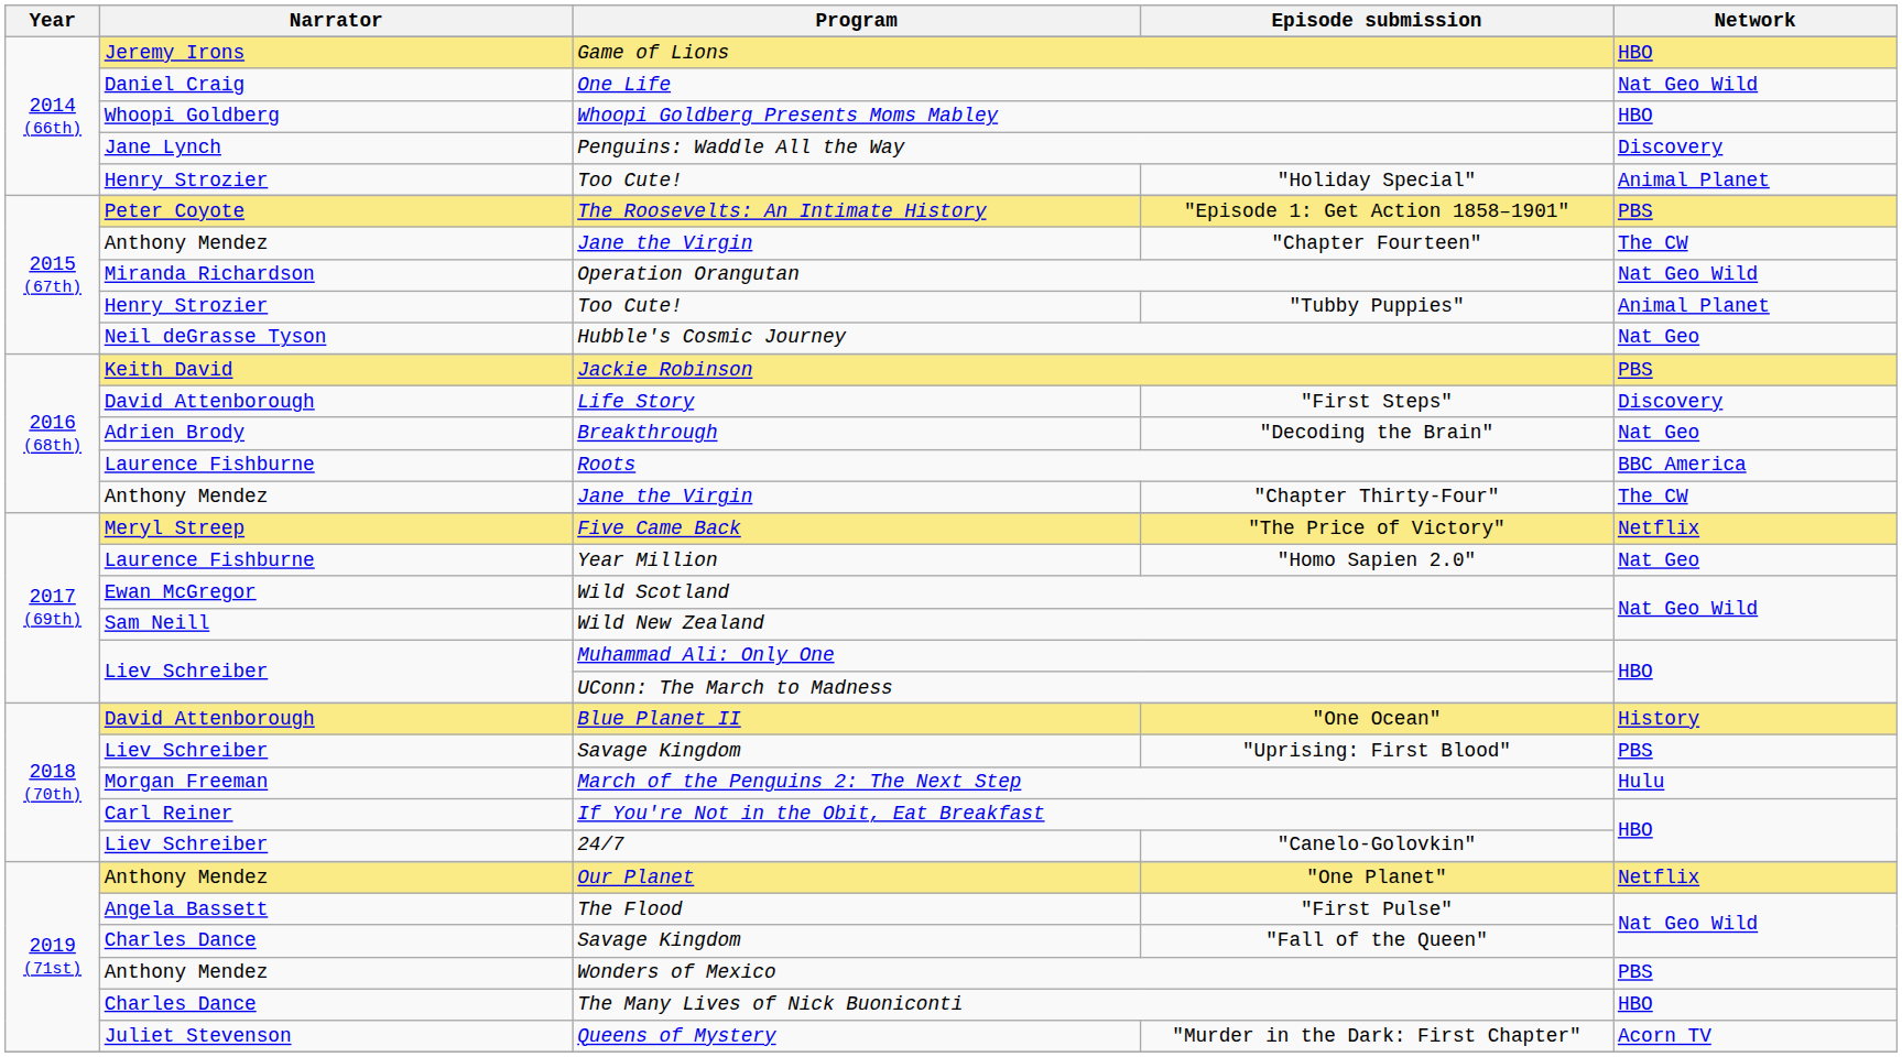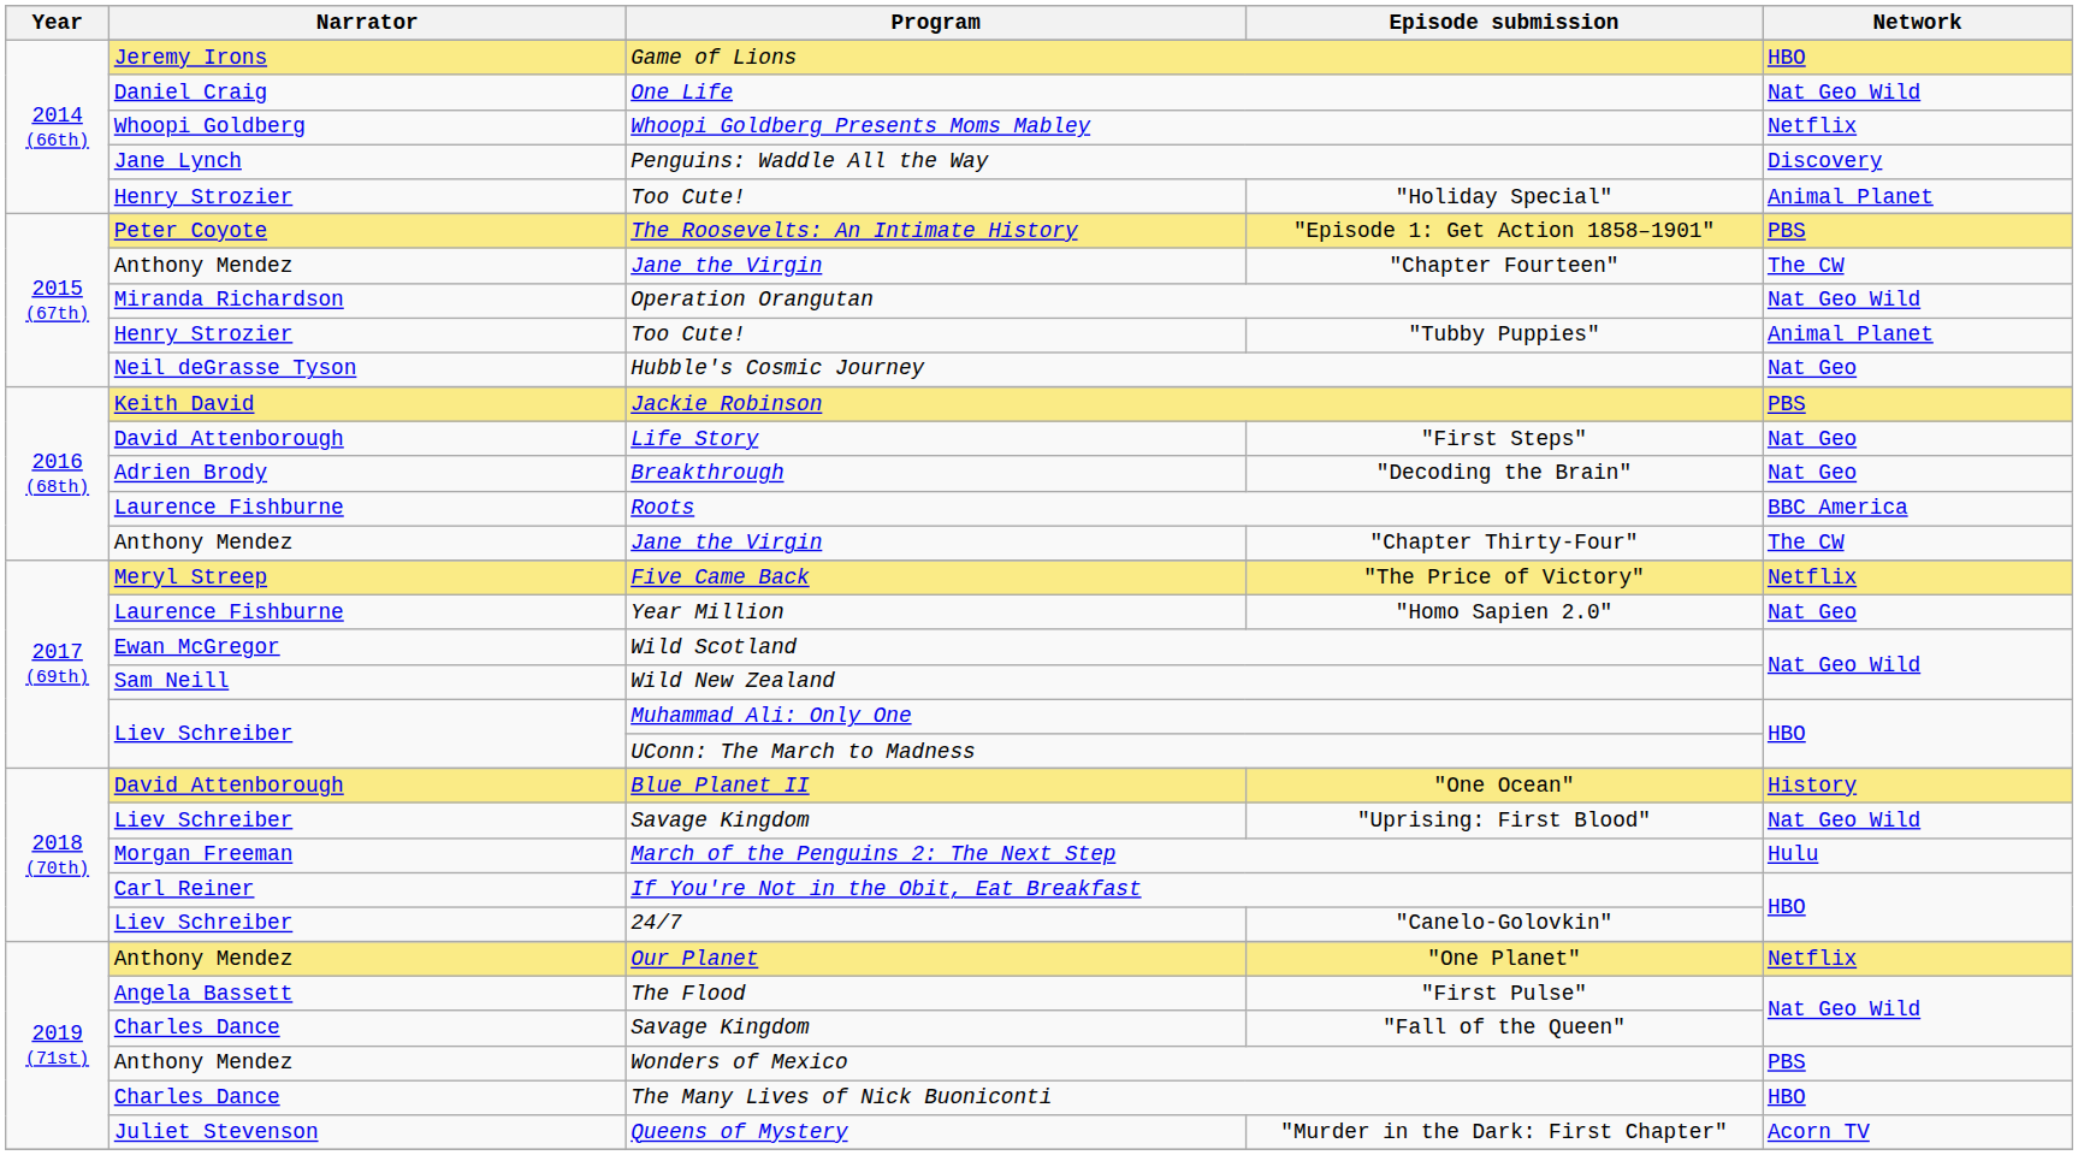 <table class="wikitable" style="width:100%">
 <tr bgcolor="#bebebe">
 <th width="5%">Year</th>
 <th width="25%">Narrator</th>
 <th width="30%">Program</th>
 <th width="25%">Episode submission</th>
 <th width="15%">Network</th>
 </tr>
 <tr>
 <td rowspan=6 style="text-align:center"><a href='#'>2014</a><br><small><a href='#'>(66th)</a></small><br></td>
 </tr>
 <tr style="background:#FAEB86">
 <td><a href='#'>Jeremy Irons</a></td>
 <td colspan="2"><em>Game of Lions</em></td>
 <td><a href='#'>HBO</a></td>
 </tr>
 <tr>
 <td><a href='#'>Daniel Craig</a></td>
 <td colspan="2"><em><a href='#'>One Life</a></em></td>
 <td><a href='#'>Nat Geo Wild</a></td>
 </tr>
 <tr>
 <td><a href='#'>Whoopi Goldberg</a></td>
 <td colspan="2"><em><a href='#'>Whoopi Goldberg Presents Moms Mabley</a></em></td>
-<td><a href='#'>HBO</a></td>
+<td><a href='#'>Netflix</a></td>
 </tr>
 <tr>
 <td><a href='#'>Jane Lynch</a></td>
 <td colspan="2"><em>Penguins: Waddle All the Way</em></td>
 <td><a href='#'>Discovery</a></td>
 </tr>
 <tr>
 <td><a href='#'>Henry Strozier</a></td>
 <td><em>Too Cute!</em></td>
 <td align=center>"Holiday Special"</td>
 <td><a href='#'>Animal Planet</a></td>
 </tr>
 <tr>
 <td rowspan=6 style="text-align:center"><a href='#'>2015</a><br><small><a href='#'>(67th)</a></small><br></td>
 </tr>
 <tr style="background:#FAEB86">
 <td><a href='#'>Peter Coyote</a></td>
 <td><em><a href='#'>The Roosevelts: An Intimate History</a></em></td>
 <td align=center>"Episode 1: Get Action 1858–1901"</td>
 <td><a href='#'>PBS</a></td>
 </tr>
 <tr>
 <td>Anthony Mendez</td>
 <td><em><a href='#'>Jane the Virgin</a></em></td>
 <td align=center>"Chapter Fourteen"</td>
 <td><a href='#'>The CW</a></td>
 </tr>
 <tr>
 <td><a href='#'>Miranda Richardson</a></td>
 <td colspan="2"><em>Operation Orangutan</em></td>
 <td><a href='#'>Nat Geo Wild</a></td>
 </tr>
 <tr>
 <td><a href='#'>Henry Strozier</a></td>
 <td><em>Too Cute!</em></td>
 <td align=center>"Tubby Puppies"</td>
 <td><a href='#'>Animal Planet</a></td>
 </tr>
 <tr>
 <td><a href='#'>Neil deGrasse Tyson</a></td>
 <td colspan="2"><em>Hubble's Cosmic Journey</em></td>
 <td><a href='#'>Nat Geo</a></td>
 </tr>
 <tr>
 <td rowspan=6 style="text-align:center"><a href='#'>2016</a><br><small><a href='#'>(68th)</a></small><br></td>
 </tr>
 <tr style="background:#FAEB86">
 <td><a href='#'>Keith David</a></td>
 <td colspan="2"><em><a href='#'>Jackie Robinson</a></em></td>
 <td><a href='#'>PBS</a></td>
 </tr>
 <tr>
 <td><a href='#'>David Attenborough</a></td>
 <td><em><a href='#'>Life Story</a></em></td>
 <td align=center>"First Steps"</td>
-<td><a href='#'>Discovery</a></td>
+<td><a href='#'>Nat Geo</a></td>
 </tr>
 <tr>
 <td><a href='#'>Adrien Brody</a></td>
 <td><em><a href='#'>Breakthrough</a></em></td>
 <td align=center>"Decoding the Brain"</td>
 <td><a href='#'>Nat Geo</a></td>
 </tr>
 <tr>
 <td><a href='#'>Laurence Fishburne</a></td>
 <td colspan="2"><em><a href='#'>Roots</a></em></td>
 <td><a href='#'>BBC America</a></td>
 </tr>
 <tr>
 <td>Anthony Mendez</td>
 <td><em><a href='#'>Jane the Virgin</a></em></td>
 <td align=center>"Chapter Thirty-Four"</td>
 <td><a href='#'>The CW</a></td>
 </tr>
 <tr>
 <td rowspan=7 style="text-align:center"><a href='#'>2017</a><br><small><a href='#'>(69th)</a></small><br></td>
 </tr>
 <tr style="background:#FAEB86">
 <td><a href='#'>Meryl Streep</a></td>
 <td><em><a href='#'>Five Came Back</a></em></td>
 <td align=center>"The Price of Victory"</td>
 <td><a href='#'>Netflix</a></td>
 </tr>
 <tr>
 <td><a href='#'>Laurence Fishburne</a></td>
 <td><em>Year Million</em></td>
 <td align=center>"Homo Sapien 2.0"</td>
 <td><a href='#'>Nat Geo</a></td>
 </tr>
 <tr>
 <td><a href='#'>Ewan McGregor</a></td>
 <td colspan="2"><em>Wild Scotland</em></td>
 <td rowspan=2><a href='#'>Nat Geo Wild</a></td>
 </tr>
 <tr>
 <td><a href='#'>Sam Neill</a></td>
 <td colspan="2"><em>Wild New Zealand</em></td>
 </tr>
 <tr>
 <td rowspan=2><a href='#'>Liev Schreiber</a></td>
 <td colspan="2"><em><a href='#'>Muhammad Ali: Only One</a></em></td>
 <td rowspan=2><a href='#'>HBO</a></td>
 </tr>
 <tr>
 <td colspan="2"><em>UConn: The March to Madness</em></td>
 </tr>
 <tr>
 <td rowspan=6 style="text-align:center"><a href='#'>2018</a><br><small><a href='#'>(70th)</a></small><br></td>
 </tr>
 <tr style="background:#FAEB86">
 <td><a href='#'>David Attenborough</a></td>
 <td><em><a href='#'>Blue Planet II</a></em></td>
 <td align=center>"One Ocean"</td>
 <td><a href='#'>History</a></td>
 </tr>
 <tr>
 <td><a href='#'>Liev Schreiber</a></td>
 <td><em>Savage Kingdom</em></td>
 <td align=center>"Uprising: First Blood"</td>
-<td><a href='#'>PBS</a></td>
+<td><a href='#'>Nat Geo Wild</a></td>
 </tr>
 <tr>
 <td><a href='#'>Morgan Freeman</a></td>
 <td colspan="2"><em><a href='#'>March of the Penguins 2: The Next Step</a></em></td>
 <td><a href='#'>Hulu</a></td>
 </tr>
 <tr>
 <td><a href='#'>Carl Reiner</a></td>
 <td colspan="2"><em><a href='#'>If You're Not in the Obit, Eat Breakfast</a></em></td>
 <td rowspan="2"><a href='#'>HBO</a></td>
 </tr>
 <tr>
 <td><a href='#'>Liev Schreiber</a></td>
 <td><em>24/7</em></td>
 <td align=center>"Canelo-Golovkin"</td>
 </tr>
 <tr>
 <td rowspan=7 style="text-align:center"><a href='#'>2019</a><br><small><a href='#'>(71st)</a></small><br></td>
 </tr>
 <tr style="background:#FAEB86">
 <td>Anthony Mendez</td>
 <td><em><a href='#'>Our Planet</a></em></td>
 <td align=center>"One Planet"</td>
 <td><a href='#'>Netflix</a></td>
 </tr>
 <tr>
 <td><a href='#'>Angela Bassett</a></td>
 <td><em>The Flood</em></td>
 <td align=center>"First Pulse"</td>
 <td rowspan=2><a href='#'>Nat Geo Wild</a></td>
 </tr>
 <tr>
 <td><a href='#'>Charles Dance</a></td>
 <td><em>Savage Kingdom</em></td>
 <td align=center>"Fall of the Queen"</td>
 </tr>
 <tr>
 <td>Anthony Mendez</td>
 <td colspan="2"><em>Wonders of Mexico</em></td>
 <td><a href='#'>PBS</a></td>
 </tr>
 <tr>
 <td><a href='#'>Charles Dance</a></td>
 <td colspan="2"><em>The Many Lives of Nick Buoniconti</em></td>
 <td><a href='#'>HBO</a></td>
 </tr>
 <tr>
 <td><a href='#'>Juliet Stevenson</a></td>
 <td><em><a href='#'>Queens of Mystery</a></em></td>
 <td align=center>"Murder in the Dark: First Chapter"</td>
 <td><a href='#'>Acorn TV</a></td>
 </tr>
 <tr>
 </tr>
 </table>
